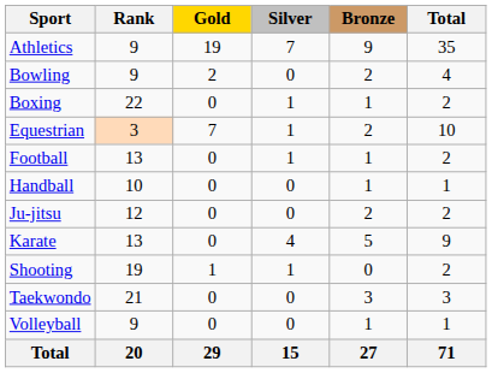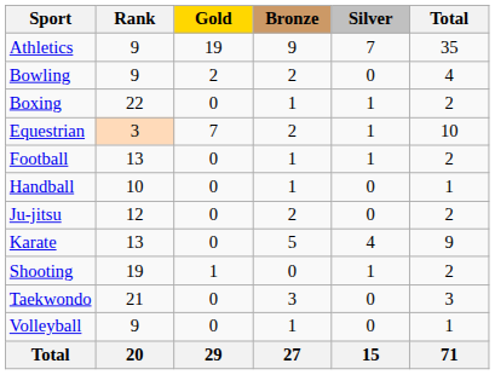 <table class="wikitable sortable" style="margin-top:0em; text-align:center; font-size:100%;">
 <tr>
 <th>Sport</th>
 <th style="width:4em;">Rank</th>
 <th style="background:gold; width:4em;"><strong>Gold</strong></th>
+<th style="background:#cc9966; width:4em;"><strong>Bronze</strong></th>
 <th style="background:silver; width:4em;"><strong>Silver</strong></th>
-<th style="background:#cc9966; width:4em;"><strong>Bronze</strong></th>
 <th style="width:4em;">Total</th>
 </tr>
 <tr>
 <td align=left> <a href='#'>Athletics</a></td>
 <td>9</td>
 <td>19</td>
+<td>9</td>
 <td>7</td>
-<td>9</td>
 <td>35</td>
 </tr>
 <tr>
 <td align=left> <a href='#'>Bowling</a></td>
 <td>9</td>
 <td>2</td>
+<td>2</td>
 <td>0</td>
-<td>2</td>
 <td>4</td>
 </tr>
 <tr>
 <td align=left> <a href='#'>Boxing</a></td>
 <td>22</td>
 <td>0</td>
 <td>1</td>
 <td>1</td>
 <td>2</td>
 </tr>
 <tr>
 <td align=left> <a href='#'>Equestrian</a></td>
 <td bgcolor=ffdab9>3</td>
 <td>7</td>
+<td>2</td>
 <td>1</td>
-<td>2</td>
 <td>10</td>
 </tr>
 <tr>
 <td align=left> <a href='#'>Football</a></td>
 <td>13</td>
 <td>0</td>
 <td>1</td>
 <td>1</td>
 <td>2</td>
 </tr>
 <tr>
 <td align=left> <a href='#'>Handball</a></td>
 <td>10</td>
 <td>0</td>
+<td>1</td>
 <td>0</td>
-<td>1</td>
 <td>1</td>
 </tr>
 <tr>
 <td align=left><a href='#'>Ju-jitsu</a></td>
 <td>12</td>
 <td>0</td>
+<td>2</td>
 <td>0</td>
-<td>2</td>
 <td>2</td>
 </tr>
 <tr>
 <td align=left> <a href='#'>Karate</a></td>
 <td>13</td>
 <td>0</td>
+<td>5</td>
 <td>4</td>
-<td>5</td>
 <td>9</td>
 </tr>
 <tr>
 <td align=left> <a href='#'>Shooting</a></td>
 <td>19</td>
 <td>1</td>
+<td>0</td>
 <td>1</td>
-<td>0</td>
 <td>2</td>
 </tr>
 <tr>
 <td align=left> <a href='#'>Taekwondo</a></td>
 <td>21</td>
 <td>0</td>
+<td>3</td>
 <td>0</td>
-<td>3</td>
 <td>3</td>
 </tr>
 <tr>
 <td align=left> <a href='#'>Volleyball</a></td>
 <td>9</td>
 <td>0</td>
+<td>1</td>
 <td>0</td>
-<td>1</td>
 <td>1</td>
 </tr>
 <tr>
 <th>Total</th>
 <th>20</th>
 <th>29</th>
+<th>27</th>
 <th>15</th>
-<th>27</th>
 <th>71</th>
 </tr>
 </table>
